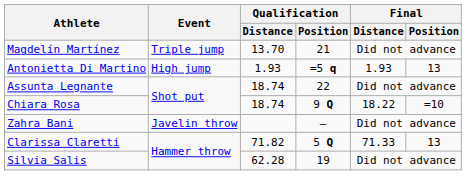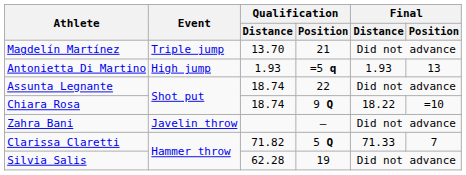 <table class=wikitable style="font-size:90%">
 <tr>
 <th rowspan="2">Athlete</th>
 <th rowspan="2">Event</th>
 <th colspan="2">Qualification</th>
 <th colspan="2">Final</th>
 </tr>
 <tr style="font-size:95%">
 <th>Distance</th>
 <th>Position</th>
 <th>Distance</th>
 <th>Position</th>
 </tr>
 <tr align=center>
 <td align=left><a href='#'>Magdelín Martínez</a></td>
 <td align=left><a href='#'>Triple jump</a></td>
 <td>13.70</td>
 <td>21</td>
 <td colspan=2>Did not advance</td>
 </tr>
 <tr align=center>
 <td align=left><a href='#'>Antonietta Di Martino</a></td>
 <td align=left><a href='#'>High jump</a></td>
 <td>1.93</td>
 <td>=5 <strong>q</strong></td>
 <td>1.93</td>
 <td>13</td>
 </tr>
 <tr align=center>
 <td align=left><a href='#'>Assunta Legnante</a></td>
 <td align=left rowspan=2><a href='#'>Shot put</a></td>
 <td>18.74</td>
 <td>22</td>
 <td colspan=2>Did not advance</td>
 </tr>
 <tr align=center>
 <td align=left><a href='#'>Chiara Rosa</a></td>
 <td>18.74</td>
 <td>9 <strong>Q</strong></td>
 <td>18.22</td>
 <td>=10</td>
 </tr>
 <tr align=center>
 <td align=left><a href='#'>Zahra Bani</a></td>
 <td align=left><a href='#'>Javelin throw</a></td>
 <td></td>
 <td>—</td>
 <td colspan=2>Did not advance</td>
 </tr>
 <tr align=center>
 <td align=left><a href='#'>Clarissa Claretti</a></td>
 <td align=left rowspan=2><a href='#'>Hammer throw</a></td>
 <td>71.82</td>
 <td>5 <strong>Q</strong></td>
 <td>71.33</td>
-<td>13</td>
+<td>7</td>
 </tr>
 <tr align=center>
 <td align=left><a href='#'>Silvia Salis</a></td>
 <td>62.28</td>
 <td>19</td>
 <td colspan=2>Did not advance</td>
 </tr>
 </table>
